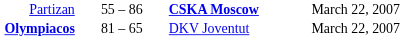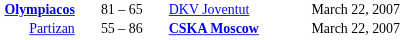 <table style="text-align:center">
 <tr>
 <th width=160></th>
 <th width=100></th>
 <th width=160></th>
 <th width=200></th>
 </tr>
 <tr>
+<td align=right><strong><a href='#'>Olympiacos</a></strong> </td>
+<td>81 – 65</td>
+<td align=left> <a href='#'>DKV Joventut</a></td>
+<td align=left>March 22, 2007</td>
+</tr>
+<tr>
 <td align=right><a href='#'>Partizan</a> </td>
 <td>55 – 86</td>
 <td align=left> <strong><a href='#'>CSKA Moscow</a></strong></td>
 <td align=left>March 22, 2007</td>
 </tr>
-<tr>
-<td align=right><strong><a href='#'>Olympiacos</a></strong> </td>
-<td>81 – 65</td>
-<td align=left> <a href='#'>DKV Joventut</a></td>
-<td align=left>March 22, 2007</td>
-</tr>
 </table>
